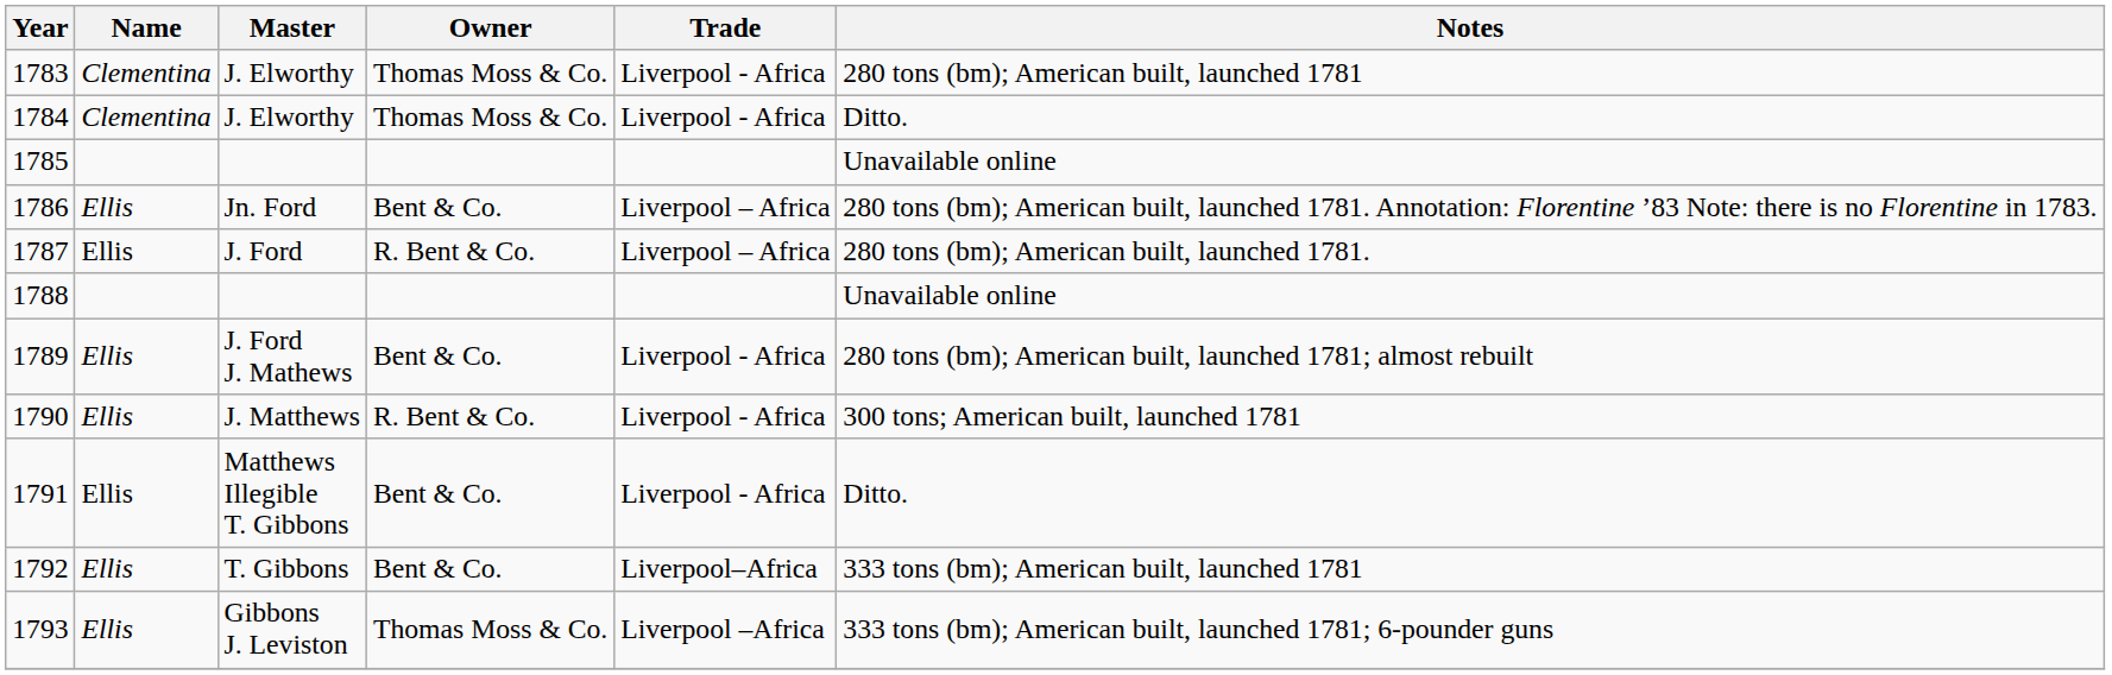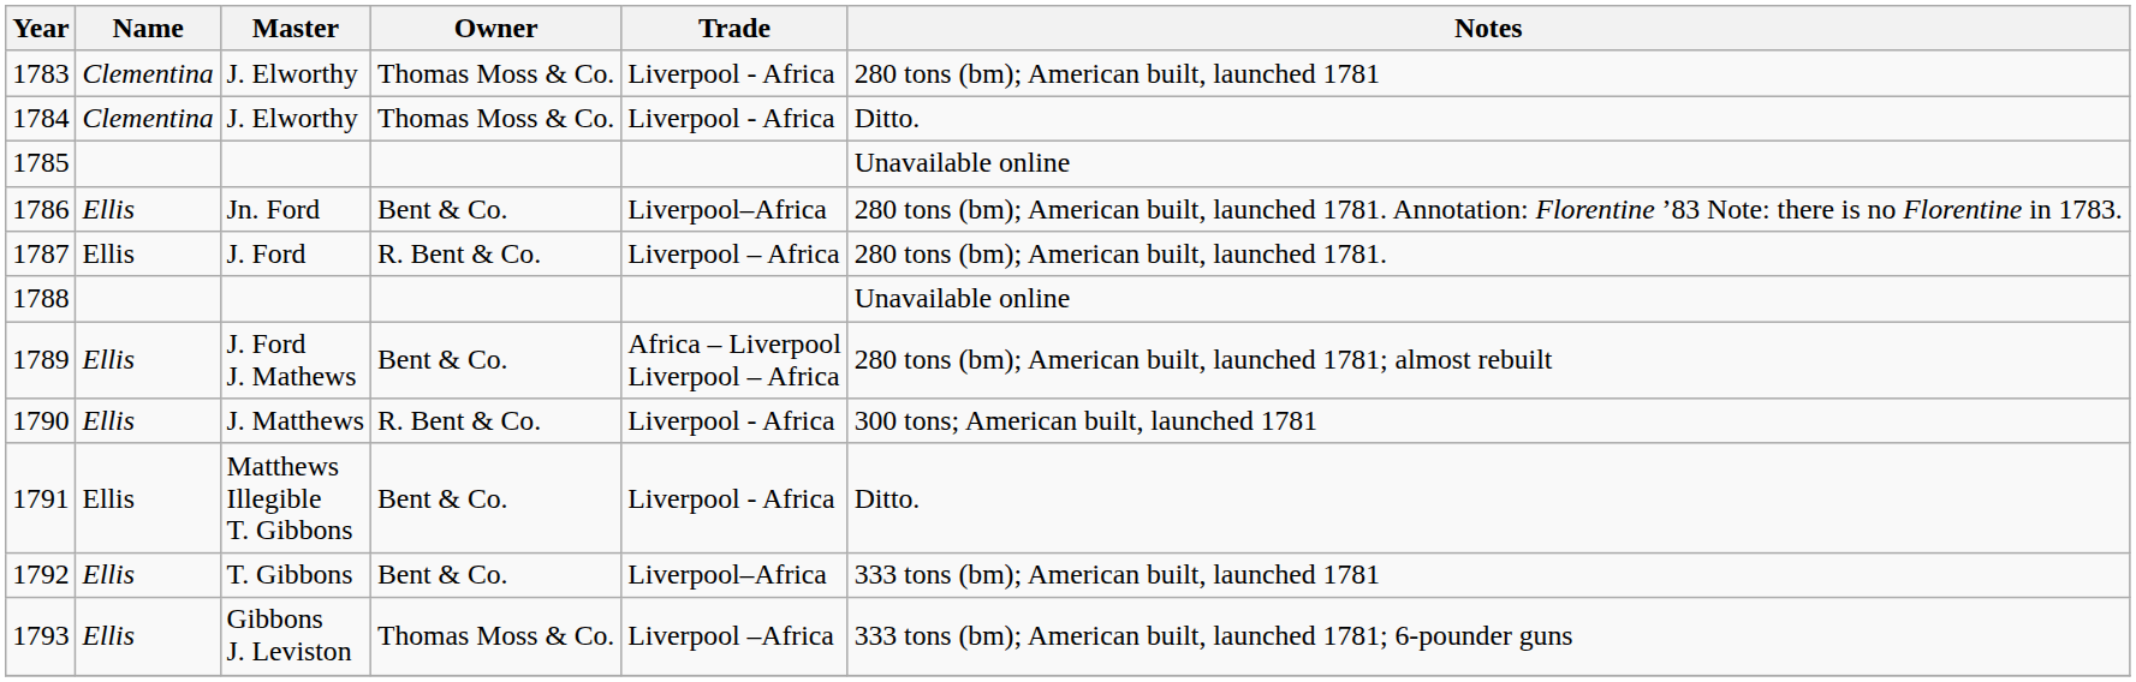 <table class="sortable wikitable">
 <tr>
 <th>Year</th>
 <th>Name</th>
 <th>Master</th>
 <th>Owner</th>
 <th>Trade</th>
 <th>Notes</th>
 </tr>
 <tr>
 <td>1783</td>
 <td><em>Clementina</em></td>
 <td>J. Elworthy</td>
 <td>Thomas Moss & Co.</td>
 <td>Liverpool - Africa</td>
 <td>280 tons (bm); American built, launched 1781 </td>
 </tr>
 <tr>
 <td>1784</td>
 <td><em>Clementina</em></td>
 <td>J. Elworthy</td>
 <td>Thomas Moss & Co.</td>
 <td>Liverpool - Africa</td>
 <td>Ditto.</td>
 </tr>
 <tr>
 <td>1785</td>
 <td></td>
 <td></td>
 <td></td>
 <td></td>
 <td>Unavailable online</td>
 </tr>
 <tr>
 <td>1786</td>
 <td><em>Ellis</em></td>
 <td>Jn. Ford</td>
 <td>Bent & Co.</td>
-<td>Liverpool – Africa</td>
+<td>Liverpool–Africa</td>
 <td>280 tons (bm); American built, launched 1781. Annotation: <em>Florentine</em> ’83  Note: there is no <em>Florentine</em> in 1783.</td>
 </tr>
 <tr>
 <td>1787</td>
 <td>Ellis</td>
 <td>J. Ford</td>
 <td>R. Bent & Co.</td>
 <td>Liverpool – Africa</td>
 <td>280 tons (bm); American built, launched 1781.</td>
 </tr>
 <tr>
 <td>1788</td>
 <td></td>
 <td></td>
 <td></td>
 <td></td>
 <td>Unavailable online</td>
 </tr>
 <tr>
 <td>1789</td>
 <td><em>Ellis</em></td>
 <td>J. Ford <br> J. Mathews</td>
 <td>Bent & Co.</td>
-<td>Liverpool - Africa</td>
+<td>Africa – Liverpool<br> Liverpool – Africa</td>
 <td>280 tons (bm); American built, launched 1781; almost rebuilt </td>
 </tr>
 <tr>
 <td>1790</td>
 <td><em>Ellis</em></td>
 <td>J. Matthews</td>
 <td>R. Bent & Co.</td>
 <td>Liverpool - Africa</td>
 <td>300 tons; American built, launched 1781 </td>
 </tr>
 <tr>
 <td>1791</td>
 <td>Ellis</td>
 <td>Matthews<br>Illegible<br>T. Gibbons</td>
 <td>Bent & Co.</td>
 <td>Liverpool - Africa</td>
 <td>Ditto.</td>
 </tr>
 <tr>
 <td>1792</td>
 <td><em>Ellis</em></td>
 <td>T. Gibbons</td>
 <td>Bent & Co.</td>
 <td>Liverpool–Africa</td>
 <td>333 tons (bm); American built, launched 1781 </td>
 </tr>
 <tr>
 <td>1793</td>
 <td><em>Ellis</em></td>
 <td>Gibbons<br>J. Leviston</td>
 <td>Thomas Moss & Co.</td>
 <td>Liverpool –Africa</td>
 <td>333 tons (bm); American built, launched 1781; 6-pounder guns </td>
 </tr>
 <tr>
 </tr>
 </table>
